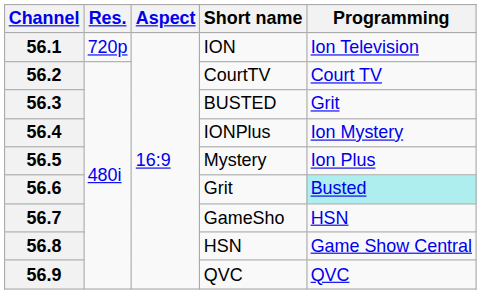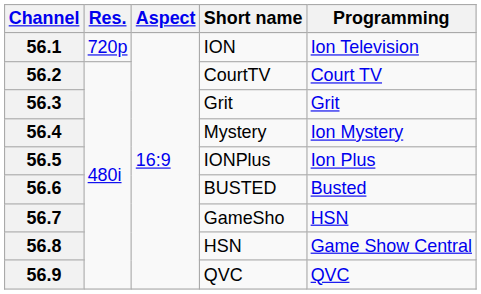 <table class="wikitable">
 <tr>
 <th scope="col"><a href='#'>Channel</a></th>
 <th scope="col"><a href='#'>Res.</a></th>
 <th scope="col"><a href='#'>Aspect</a></th>
 <th scope="col">Short name</th>
 <th scope="col">Programming</th>
 </tr>
 <tr>
 <th scope="row">56.1</th>
 <td><a href='#'>720p</a></td>
 <td rowspan=9><a href='#'>16:9</a></td>
 <td>ION</td>
 <td><a href='#'>Ion Television</a></td>
 </tr>
 <tr>
 <th scope="row">56.2</th>
 <td rowspan=8><a href='#'>480i</a></td>
 <td>CourtTV</td>
 <td><a href='#'>Court TV</a></td>
 </tr>
 <tr>
 <th scope="row">56.3</th>
-<td>BUSTED</td>
+<td>Grit</td>
 <td><a href='#'>Grit</a></td>
 </tr>
 <tr>
 <th scope="row">56.4</th>
-<td>IONPlus</td>
+<td>Mystery</td>
 <td><a href='#'>Ion Mystery</a></td>
 </tr>
 <tr>
 <th scope="row">56.5</th>
-<td>Mystery</td>
+<td>IONPlus</td>
 <td><a href='#'>Ion Plus</a></td>
 </tr>
 <tr>
 <th scope="row">56.6</th>
-<td>Grit</td>
-<td style="background: paleturquoise;"><a href='#'>Busted</a></td>
+<td>BUSTED</td>
+<td><a href='#'>Busted</a></td>
 </tr>
 <tr>
 <th scope="row">56.7</th>
 <td>GameSho</td>
 <td><a href='#'>HSN</a></td>
 </tr>
 <tr>
 <th scope="row">56.8</th>
 <td>HSN</td>
 <td><a href='#'>Game Show Central</a></td>
 </tr>
 <tr>
 <th scope="row">56.9</th>
 <td>QVC</td>
 <td><a href='#'>QVC</a></td>
 </tr>
 </table>
